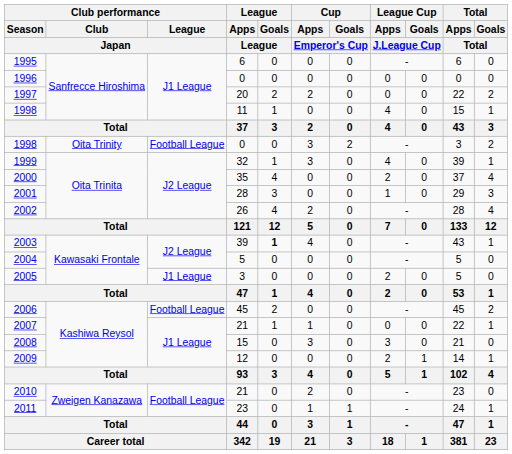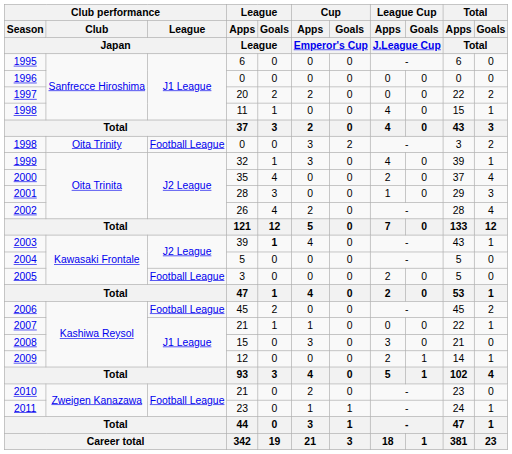 <table class="wikitable" style="text-align:center;">
 <tr>
 <th colspan=3>Club performance</th>
 <th colspan=2>League</th>
 <th colspan=2>Cup</th>
 <th colspan=2>League Cup</th>
 <th colspan=2>Total</th>
 </tr>
 <tr>
 <th>Season</th>
 <th>Club</th>
 <th>League</th>
 <th>Apps</th>
 <th>Goals</th>
 <th>Apps</th>
 <th>Goals</th>
 <th>Apps</th>
 <th>Goals</th>
 <th>Apps</th>
 <th>Goals</th>
 </tr>
 <tr>
 <th colspan=3>Japan</th>
 <th colspan=2>League</th>
 <th colspan=2><a href='#'>Emperor's Cup</a></th>
 <th colspan=2><a href='#'>J.League Cup</a></th>
 <th colspan=2>Total</th>
 </tr>
 <tr>
 <td><a href='#'>1995</a></td>
 <td rowspan="4"><a href='#'>Sanfrecce Hiroshima</a></td>
 <td rowspan="4"><a href='#'>J1 League</a></td>
 <td>6</td>
 <td>0</td>
 <td>0</td>
 <td>0</td>
 <td colspan="2">-</td>
 <td>6</td>
 <td>0</td>
 </tr>
 <tr>
 <td><a href='#'>1996</a></td>
 <td>0</td>
 <td>0</td>
 <td>0</td>
 <td>0</td>
 <td>0</td>
 <td>0</td>
 <td>0</td>
 <td>0</td>
 </tr>
 <tr>
 <td><a href='#'>1997</a></td>
 <td>20</td>
 <td>2</td>
 <td>2</td>
 <td>0</td>
 <td>0</td>
 <td>0</td>
 <td>22</td>
 <td>2</td>
 </tr>
 <tr>
 <td><a href='#'>1998</a></td>
 <td>11</td>
 <td>1</td>
 <td>0</td>
 <td>0</td>
 <td>4</td>
 <td>0</td>
 <td>15</td>
 <td>1</td>
 </tr>
 <tr>
 <th colspan="3">Total</th>
 <th>37</th>
 <th>3</th>
 <th>2</th>
 <th>0</th>
 <th>4</th>
 <th>0</th>
 <th>43</th>
 <th>3</th>
 </tr>
 <tr>
 <td><a href='#'>1998</a></td>
 <td><a href='#'>Oita Trinity</a></td>
 <td><a href='#'>Football League</a></td>
 <td>0</td>
 <td>0</td>
 <td>3</td>
 <td>2</td>
 <td colspan="2">-</td>
 <td>3</td>
 <td>2</td>
 </tr>
 <tr>
 <td><a href='#'>1999</a></td>
 <td rowspan="4"><a href='#'>Oita Trinita</a></td>
 <td rowspan="4"><a href='#'>J2 League</a></td>
 <td>32</td>
 <td>1</td>
 <td>3</td>
 <td>0</td>
 <td>4</td>
 <td>0</td>
 <td>39</td>
 <td>1</td>
 </tr>
 <tr>
 <td><a href='#'>2000</a></td>
 <td>35</td>
 <td>4</td>
 <td>0</td>
 <td>0</td>
 <td>2</td>
 <td>0</td>
 <td>37</td>
 <td>4</td>
 </tr>
 <tr>
 <td><a href='#'>2001</a></td>
 <td>28</td>
 <td>3</td>
 <td>0</td>
 <td>0</td>
 <td>1</td>
 <td>0</td>
 <td>29</td>
 <td>3</td>
 </tr>
 <tr>
 <td><a href='#'>2002</a></td>
 <td>26</td>
 <td>4</td>
 <td>2</td>
 <td>0</td>
 <td colspan="2">-</td>
 <td>28</td>
 <td>4</td>
 </tr>
 <tr>
 <th colspan="3">Total</th>
 <th>121</th>
 <th>12</th>
 <th>5</th>
 <th>0</th>
 <th>7</th>
 <th>0</th>
 <th>133</th>
 <th>12</th>
 </tr>
 <tr>
 <td><a href='#'>2003</a></td>
 <td rowspan="3"><a href='#'>Kawasaki Frontale</a></td>
 <td rowspan="2"><a href='#'>J2 League</a></td>
 <td>39</td>
 <td><strong>1</strong></td>
 <td>4</td>
 <td>0</td>
 <td colspan="2">-</td>
 <td>43</td>
 <td>1</td>
 </tr>
 <tr>
 <td><a href='#'>2004</a></td>
 <td>5</td>
 <td>0</td>
 <td>0</td>
 <td>0</td>
 <td colspan="2">-</td>
 <td>5</td>
 <td>0</td>
 </tr>
 <tr>
 <td><a href='#'>2005</a></td>
-<td><a href='#'>J1 League</a></td>
+<td><a href='#'>Football League</a></td>
 <td>3</td>
 <td>0</td>
 <td>0</td>
 <td>0</td>
 <td>2</td>
 <td>0</td>
 <td>5</td>
 <td>0</td>
 </tr>
 <tr>
 <th colspan="3">Total</th>
 <th>47</th>
 <th>1</th>
 <th>4</th>
 <th>0</th>
 <th>2</th>
 <th>0</th>
 <th>53</th>
 <th>1</th>
 </tr>
 <tr>
 <td><a href='#'>2006</a></td>
 <td rowspan="4"><a href='#'>Kashiwa Reysol</a></td>
 <td><a href='#'>Football League</a></td>
 <td>45</td>
 <td>2</td>
 <td>0</td>
 <td>0</td>
 <td colspan="2">-</td>
 <td>45</td>
 <td>2</td>
 </tr>
 <tr>
 <td><a href='#'>2007</a></td>
 <td rowspan="3"><a href='#'>J1 League</a></td>
 <td>21</td>
 <td>1</td>
 <td>1</td>
 <td>0</td>
 <td>0</td>
 <td>0</td>
 <td>22</td>
 <td>1</td>
 </tr>
 <tr>
 <td><a href='#'>2008</a></td>
 <td>15</td>
 <td>0</td>
 <td>3</td>
 <td>0</td>
 <td>3</td>
 <td>0</td>
 <td>21</td>
 <td>0</td>
 </tr>
 <tr>
 <td><a href='#'>2009</a></td>
 <td>12</td>
 <td>0</td>
 <td>0</td>
 <td>0</td>
 <td>2</td>
 <td>1</td>
 <td>14</td>
 <td>1</td>
 </tr>
 <tr>
 <th colspan="3">Total</th>
 <th>93</th>
 <th>3</th>
 <th>4</th>
 <th>0</th>
 <th>5</th>
 <th>1</th>
 <th>102</th>
 <th>4</th>
 </tr>
 <tr>
 <td><a href='#'>2010</a></td>
 <td rowspan="2"><a href='#'>Zweigen Kanazawa</a></td>
 <td rowspan="2"><a href='#'>Football League</a></td>
 <td>21</td>
 <td>0</td>
 <td>2</td>
 <td>0</td>
 <td colspan="2">-</td>
 <td>23</td>
 <td>0</td>
 </tr>
 <tr>
 <td><a href='#'>2011</a></td>
 <td>23</td>
 <td>0</td>
 <td>1</td>
 <td>1</td>
 <td colspan="2">-</td>
 <td>24</td>
 <td>1</td>
 </tr>
 <tr>
 <th colspan="3">Total</th>
 <th>44</th>
 <th>0</th>
 <th>3</th>
 <th>1</th>
 <th colspan="2">-</th>
 <th>47</th>
 <th>1</th>
 </tr>
 <tr>
 <th colspan=3>Career total</th>
 <th>342</th>
 <th>19</th>
 <th>21</th>
 <th>3</th>
 <th>18</th>
 <th>1</th>
 <th>381</th>
 <th>23</th>
 </tr>
 </table>
